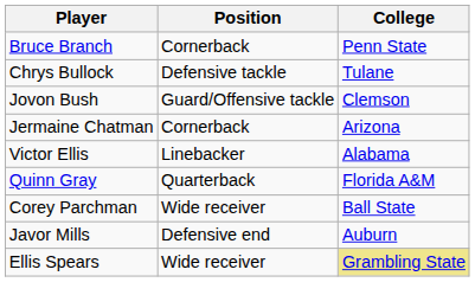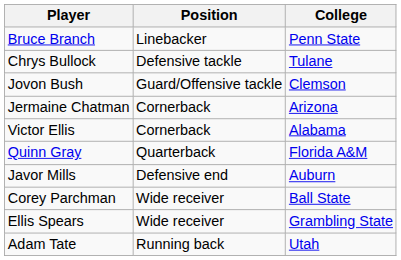 <table class="wikitable">
 <tr>
 <th>Player</th>
 <th>Position</th>
 <th>College</th>
 </tr>
 <tr>
 <td><a href='#'>Bruce Branch</a></td>
-<td>Cornerback</td>
+<td>Linebacker</td>
 <td><a href='#'>Penn State</a></td>
 </tr>
 <tr>
 <td>Chrys Bullock</td>
 <td>Defensive tackle</td>
 <td><a href='#'>Tulane</a></td>
 </tr>
 <tr>
 <td>Jovon Bush</td>
 <td>Guard/Offensive tackle</td>
 <td><a href='#'>Clemson</a></td>
 </tr>
 <tr>
 <td>Jermaine Chatman</td>
 <td>Cornerback</td>
 <td><a href='#'>Arizona</a></td>
 </tr>
 <tr>
 <td>Victor Ellis</td>
-<td>Linebacker</td>
+<td>Cornerback</td>
 <td><a href='#'>Alabama</a></td>
 </tr>
 <tr>
 <td><a href='#'>Quinn Gray</a></td>
 <td>Quarterback</td>
 <td><a href='#'>Florida A&M</a></td>
 </tr>
 <tr>
+<td>Javor Mills</td>
+<td>Defensive end</td>
+<td><a href='#'>Auburn</a></td>
+</tr>
+<tr>
 <td>Corey Parchman</td>
 <td>Wide receiver</td>
 <td><a href='#'>Ball State</a></td>
 </tr>
 <tr>
-<td>Javor Mills</td>
-<td>Defensive end</td>
-<td><a href='#'>Auburn</a></td>
+<td>Ellis Spears</td>
+<td>Wide receiver</td>
+<td><a href='#'>Grambling State</a></td>
 </tr>
 <tr>
-<td>Ellis Spears</td>
-<td>Wide receiver</td>
-<td style="background: khaki;"><a href='#'>Grambling State</a></td>
+<td>Adam Tate</td>
+<td>Running back</td>
+<td><a href='#'>Utah</a></td>
 </tr>
 </table>
